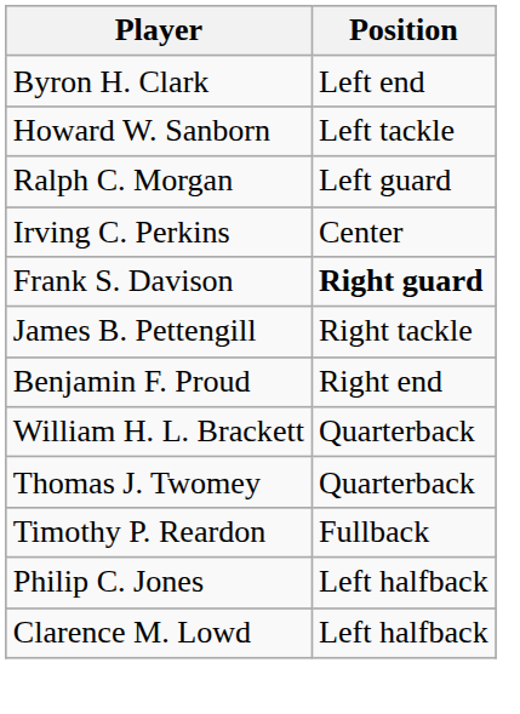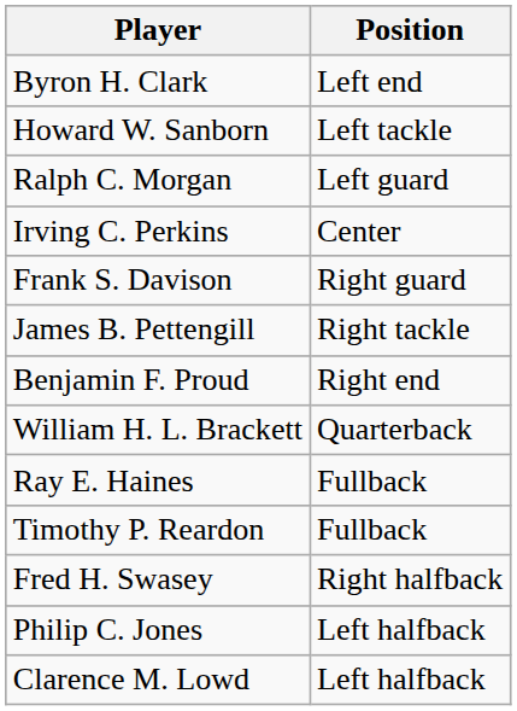 <table class="wikitable" style="text-align:Left">
 <tr>
 <th>Player</th>
 <th>Position</th>
 </tr>
 <tr>
 <td>Byron H. Clark</td>
 <td>Left end</td>
 </tr>
 <tr>
 <td>Howard W. Sanborn</td>
 <td>Left tackle</td>
 </tr>
 <tr>
 <td>Ralph C. Morgan</td>
 <td>Left guard</td>
 </tr>
 <tr>
 <td>Irving C. Perkins</td>
 <td>Center</td>
 </tr>
 <tr>
 <td>Frank S. Davison</td>
-<td><strong>Right guard</strong></td>
+<td>Right guard</td>
 </tr>
 <tr>
 <td>James B. Pettengill</td>
 <td>Right tackle</td>
 </tr>
 <tr>
 <td>Benjamin F. Proud</td>
 <td>Right end</td>
 </tr>
 <tr>
 <td>William H. L. Brackett</td>
 <td>Quarterback</td>
 </tr>
 <tr>
-<td>Thomas J. Twomey</td>
-<td>Quarterback</td>
+<td>Ray E. Haines</td>
+<td>Fullback</td>
 </tr>
 <tr>
 <td>Timothy P. Reardon</td>
 <td>Fullback</td>
+</tr>
+<tr>
+<td>Fred H. Swasey</td>
+<td>Right halfback</td>
 </tr>
 <tr>
 <td>Philip C. Jones</td>
 <td>Left halfback</td>
 </tr>
 <tr>
 <td>Clarence M. Lowd</td>
 <td>Left halfback</td>
 </tr>
 </table>
